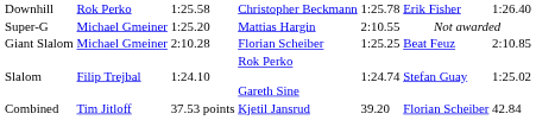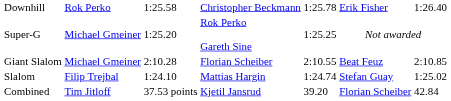 <table>
 <tr>
 <td>Downhill</td>
 <td><a href='#'>Rok Perko</a><br></td>
 <td>1:25.58</td>
 <td><a href='#'>Christopher Beckmann</a><br></td>
 <td>1:25.78</td>
 <td><a href='#'>Erik Fisher</a><br></td>
 <td>1:26.40</td>
 </tr>
 <tr>
 <td>Super-G</td>
 <td><a href='#'>Michael Gmeiner</a><br></td>
 <td>1:25.20</td>
-<td><a href='#'>Mattias Hargin</a><br></td>
-<td>2:10.55</td>
+<td><a href='#'>Rok Perko</a><br><br><a href='#'>Gareth Sine</a><br></td>
+<td>1:25.25</td>
 <td colspan="2" align="center"><em>Not awarded</em></td>
 </tr>
 <tr>
 <td>Giant Slalom</td>
 <td><a href='#'>Michael Gmeiner</a><br></td>
 <td>2:10.28</td>
 <td><a href='#'>Florian Scheiber</a><br></td>
-<td>1:25.25</td>
+<td>2:10.55</td>
 <td><a href='#'>Beat Feuz</a><br></td>
 <td>2:10.85</td>
 </tr>
 <tr>
 <td>Slalom</td>
 <td><a href='#'>Filip Trejbal</a><br></td>
 <td>1:24.10</td>
-<td><a href='#'>Rok Perko</a><br><br><a href='#'>Gareth Sine</a><br></td>
+<td><a href='#'>Mattias Hargin</a><br></td>
 <td>1:24.74</td>
 <td><a href='#'>Stefan Guay</a><br></td>
 <td>1:25.02</td>
 </tr>
 <tr>
 <td>Combined</td>
 <td><a href='#'>Tim Jitloff</a><br></td>
 <td>37.53 points</td>
 <td><a href='#'>Kjetil Jansrud</a><br></td>
 <td>39.20</td>
 <td><a href='#'>Florian Scheiber</a><br></td>
 <td>42.84</td>
 </tr>
 </table>
